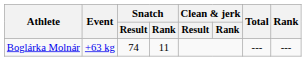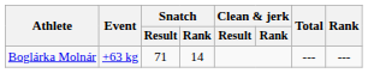 <table class="wikitable" style="font-size:90%">
 <tr>
 <th rowspan="2">Athlete</th>
 <th rowspan="2">Event</th>
 <th colspan="2">Snatch</th>
 <th colspan="2">Clean & jerk</th>
 <th rowspan="2">Total</th>
 <th rowspan="2">Rank</th>
 </tr>
 <tr style="font-size:95%">
 <th>Result</th>
 <th>Rank</th>
 <th>Result</th>
 <th>Rank</th>
 </tr>
 <tr align=center>
 <td align=left><a href='#'>Boglárka Molnár</a></td>
 <td align=left><a href='#'>+63 kg</a></td>
-<td>74</td>
-<td>11</td>
+<td>71</td>
+<td>14</td>
 <td colspan=2></td>
 <td><em>---</em></td>
 <td><em>---</em></td>
 </tr>
 </table>
